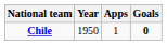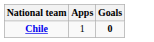 <table class="wikitable" style="font-size:90%; text-align: center;">
 <tr>
 <th>National team</th>
-<th>Year</th>
 <th>Apps</th>
 <th>Goals</th>
 </tr>
 <tr>
 <td rowspan=1><strong><a href='#'>Chile</a></strong></td>
-<td>1950</td>
 <td>1</td>
 <td><strong>0</strong></td>
 </tr>
 </table>
